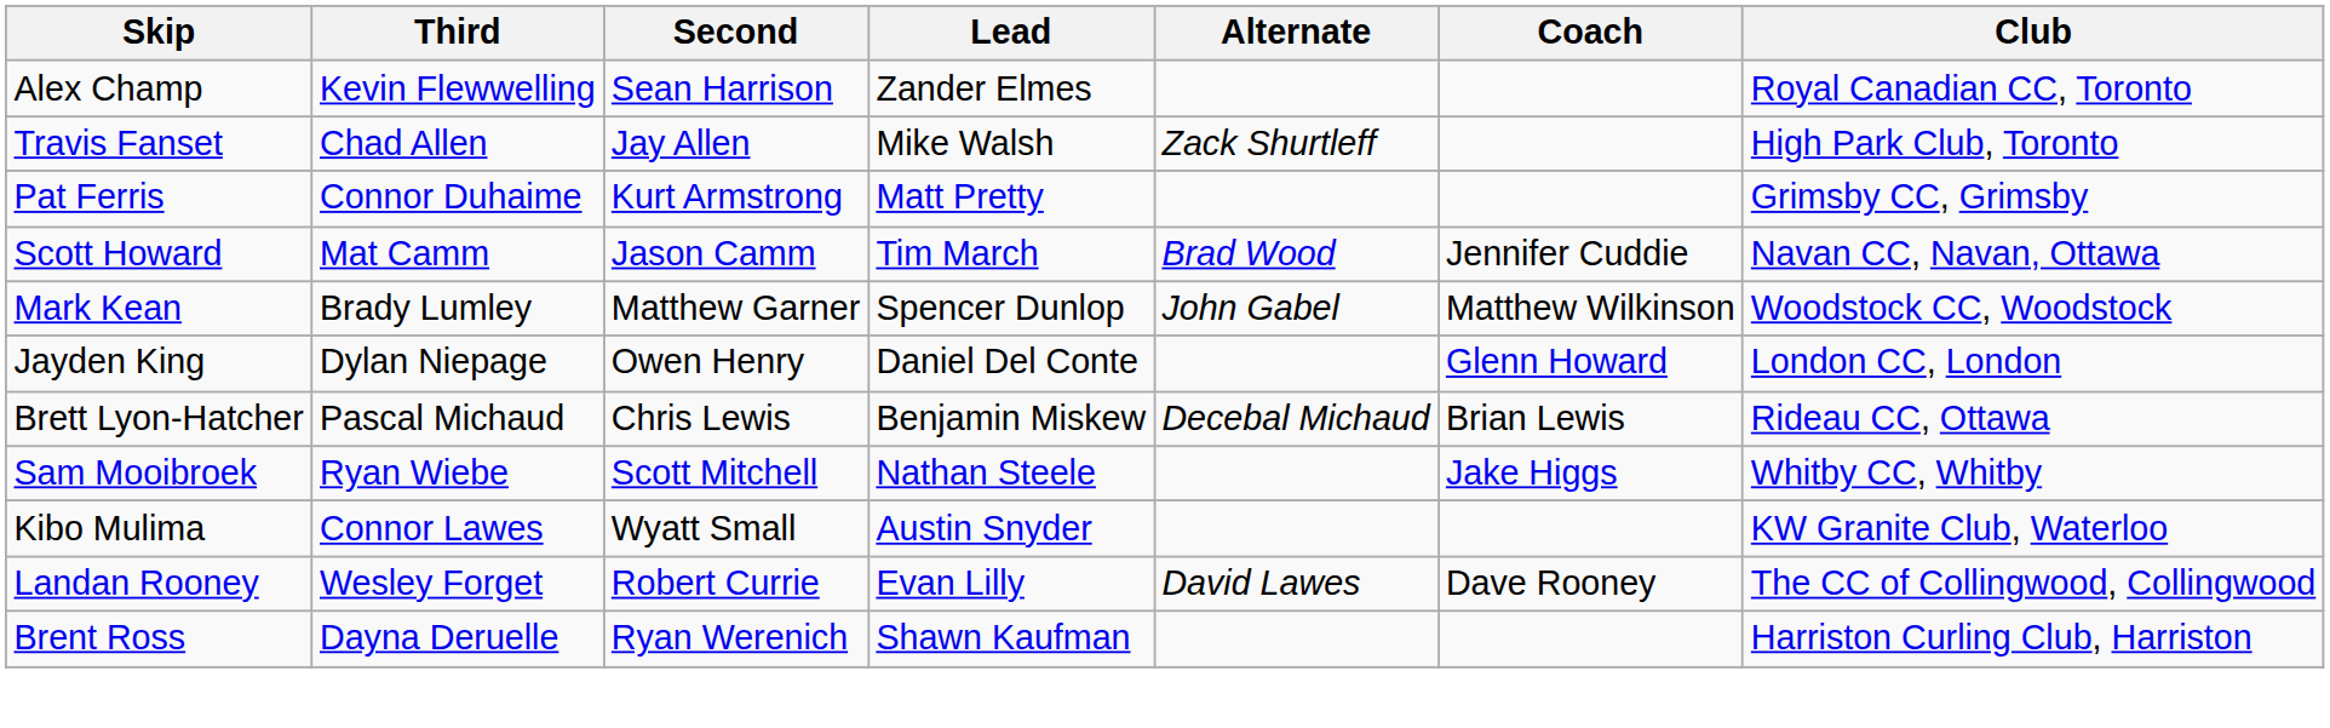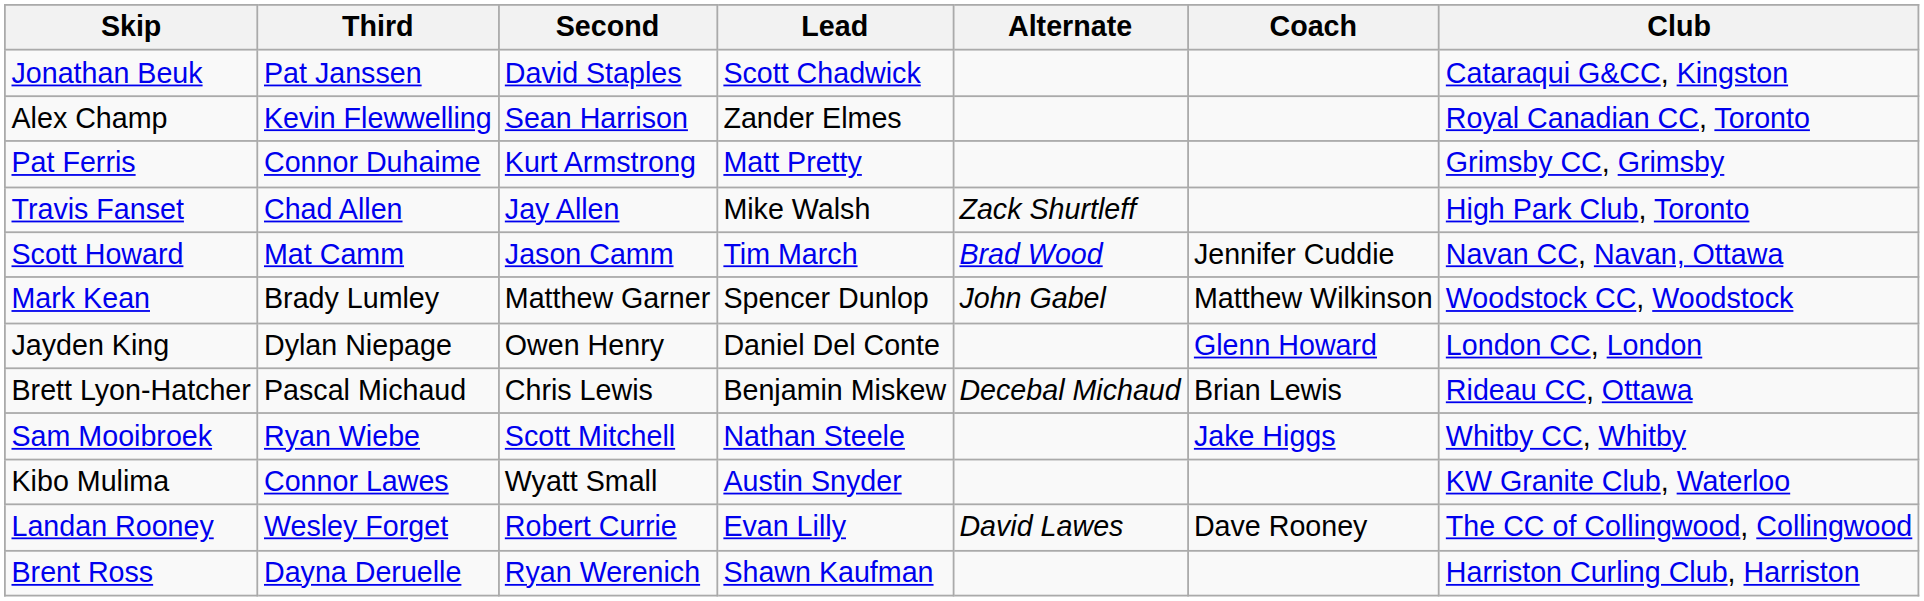 <table class="wikitable">
 <tr>
 <th scope="col">Skip</th>
 <th scope="col">Third</th>
 <th scope="col">Second</th>
 <th scope="col">Lead</th>
 <th scope="col">Alternate</th>
 <th scope="col">Coach</th>
 <th scope="col">Club</th>
 </tr>
 <tr>
+<td><a href='#'>Jonathan Beuk</a></td>
+<td><a href='#'>Pat Janssen</a></td>
+<td><a href='#'>David Staples</a></td>
+<td><a href='#'>Scott Chadwick</a></td>
+<td></td>
+<td></td>
+<td><a href='#'>Cataraqui G&CC</a>, <a href='#'>Kingston</a></td>
+</tr>
+<tr>
 <td>Alex Champ</td>
 <td><a href='#'>Kevin Flewwelling</a></td>
 <td><a href='#'>Sean Harrison</a></td>
 <td>Zander Elmes</td>
 <td></td>
 <td></td>
 <td><a href='#'>Royal Canadian CC</a>, <a href='#'>Toronto</a></td>
 </tr>
 <tr>
+<td><a href='#'>Pat Ferris</a></td>
+<td><a href='#'>Connor Duhaime</a></td>
+<td><a href='#'>Kurt Armstrong</a></td>
+<td><a href='#'>Matt Pretty</a></td>
+<td></td>
+<td></td>
+<td><a href='#'>Grimsby CC</a>, <a href='#'>Grimsby</a></td>
+</tr>
+<tr>
 <td><a href='#'>Travis Fanset</a></td>
 <td><a href='#'>Chad Allen</a></td>
 <td><a href='#'>Jay Allen</a></td>
 <td>Mike Walsh</td>
 <td><em>Zack Shurtleff</em></td>
 <td></td>
 <td><a href='#'>High Park Club</a>, <a href='#'>Toronto</a></td>
-</tr>
-<tr>
-<td><a href='#'>Pat Ferris</a></td>
-<td><a href='#'>Connor Duhaime</a></td>
-<td><a href='#'>Kurt Armstrong</a></td>
-<td><a href='#'>Matt Pretty</a></td>
-<td></td>
-<td></td>
-<td><a href='#'>Grimsby CC</a>, <a href='#'>Grimsby</a></td>
 </tr>
 <tr>
 <td><a href='#'>Scott Howard</a></td>
 <td><a href='#'>Mat Camm</a></td>
 <td><a href='#'>Jason Camm</a></td>
 <td><a href='#'>Tim March</a></td>
 <td><em><a href='#'>Brad Wood</a></em></td>
 <td>Jennifer Cuddie</td>
 <td><a href='#'>Navan CC</a>, <a href='#'>Navan, Ottawa</a></td>
 </tr>
 <tr>
 <td><a href='#'>Mark Kean</a></td>
 <td>Brady Lumley</td>
 <td>Matthew Garner</td>
 <td>Spencer Dunlop</td>
 <td><em>John Gabel</em></td>
 <td>Matthew Wilkinson</td>
 <td><a href='#'>Woodstock CC</a>, <a href='#'>Woodstock</a></td>
 </tr>
 <tr>
 <td>Jayden King</td>
 <td>Dylan Niepage</td>
 <td>Owen Henry</td>
 <td>Daniel Del Conte</td>
 <td></td>
 <td><a href='#'>Glenn Howard</a></td>
 <td><a href='#'>London CC</a>, <a href='#'>London</a></td>
 </tr>
 <tr>
 <td>Brett Lyon-Hatcher</td>
 <td>Pascal Michaud</td>
 <td>Chris Lewis</td>
 <td>Benjamin Miskew</td>
 <td><em>Decebal Michaud</em></td>
 <td>Brian Lewis</td>
 <td><a href='#'>Rideau CC</a>, <a href='#'>Ottawa</a></td>
 </tr>
 <tr>
 <td><a href='#'>Sam Mooibroek</a></td>
 <td><a href='#'>Ryan Wiebe</a></td>
 <td><a href='#'>Scott Mitchell</a></td>
 <td><a href='#'>Nathan Steele</a></td>
 <td></td>
 <td><a href='#'>Jake Higgs</a></td>
 <td><a href='#'>Whitby CC</a>, <a href='#'>Whitby</a></td>
 </tr>
 <tr>
 <td>Kibo Mulima</td>
 <td><a href='#'>Connor Lawes</a></td>
 <td>Wyatt Small</td>
 <td><a href='#'>Austin Snyder</a></td>
 <td></td>
 <td></td>
 <td><a href='#'>KW Granite Club</a>, <a href='#'>Waterloo</a></td>
 </tr>
 <tr>
 <td><a href='#'>Landan Rooney</a></td>
 <td><a href='#'>Wesley Forget</a></td>
 <td><a href='#'>Robert Currie</a></td>
 <td><a href='#'>Evan Lilly</a></td>
 <td><em>David Lawes</em></td>
 <td>Dave Rooney</td>
 <td><a href='#'>The CC of Collingwood</a>, <a href='#'>Collingwood</a></td>
 </tr>
 <tr>
 <td><a href='#'>Brent Ross</a></td>
 <td><a href='#'>Dayna Deruelle</a></td>
 <td><a href='#'>Ryan Werenich</a></td>
 <td><a href='#'>Shawn Kaufman</a></td>
 <td></td>
 <td></td>
 <td><a href='#'>Harriston Curling Club</a>, <a href='#'>Harriston</a></td>
 </tr>
 </table>
